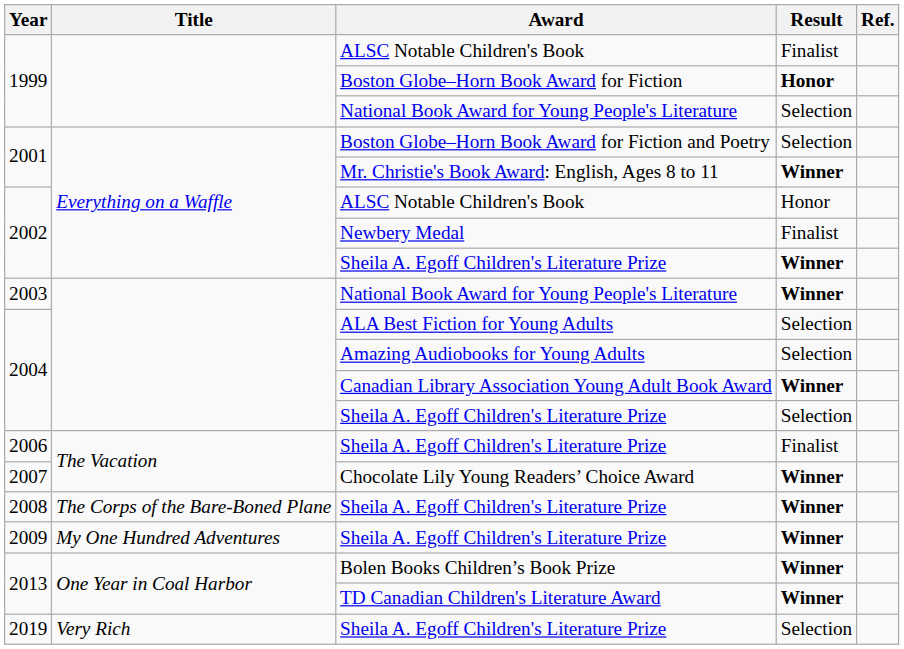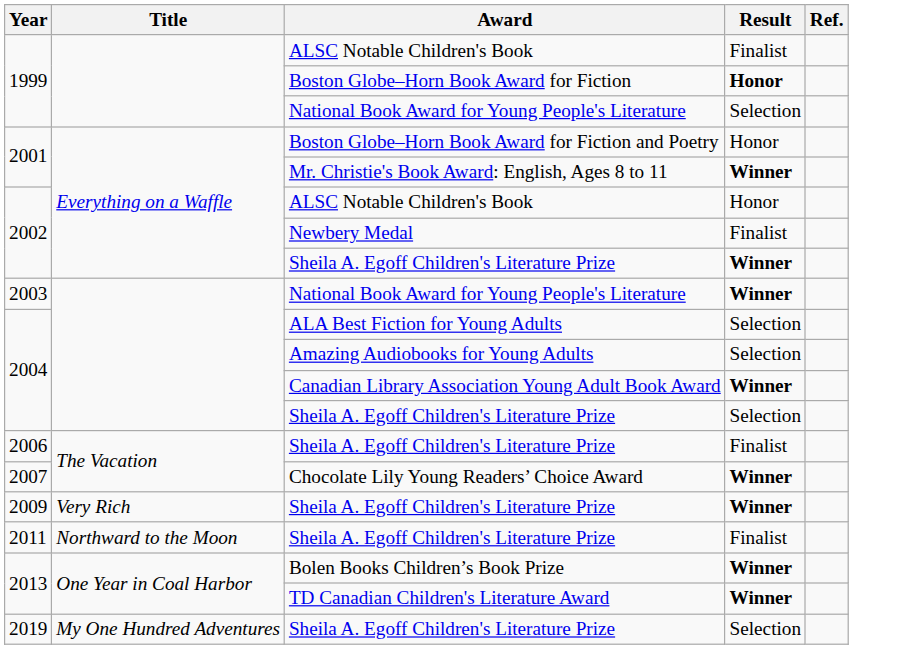 <table class="wikitable sortable mw-collapsible">
 <tr>
 <th>Year</th>
 <th>Title</th>
 <th>Award</th>
 <th>Result</th>
 <th>Ref.</th>
 </tr>
 <tr>
 <td rowspan="3">1999</td>
 <td rowspan="3"></td>
 <td><a href='#'>ALSC</a> Notable Children's Book</td>
 <td>Finalist</td>
 <td></td>
 </tr>
 <tr>
 <td><a href='#'>Boston Globe–Horn Book Award</a> for Fiction</td>
 <td><strong>Honor</strong></td>
 <td></td>
 </tr>
 <tr>
 <td><a href='#'>National Book Award for Young People's Literature</a></td>
 <td>Selection</td>
 <td></td>
 </tr>
 <tr>
 <td rowspan="2">2001</td>
 <td rowspan="5"><em><a href='#'>Everything on a Waffle</a></em></td>
 <td><a href='#'>Boston Globe–Horn Book Award</a> for Fiction and Poetry</td>
-<td>Selection</td>
+<td>Honor</td>
 <td></td>
 </tr>
 <tr>
 <td><a href='#'>Mr. Christie's Book Award</a>: English, Ages 8 to 11</td>
 <td><strong>Winner</strong></td>
 <td></td>
 </tr>
 <tr>
 <td rowspan="3">2002</td>
 <td><a href='#'>ALSC</a> Notable Children's Book</td>
 <td>Honor</td>
 <td></td>
 </tr>
 <tr>
 <td><a href='#'>Newbery Medal</a></td>
 <td>Finalist</td>
 <td></td>
 </tr>
 <tr>
 <td><a href='#'>Sheila A. Egoff Children's Literature Prize</a></td>
 <td><strong>Winner</strong></td>
 <td></td>
 </tr>
 <tr>
 <td>2003</td>
 <td rowspan="5"></td>
 <td><a href='#'>National Book Award for Young People's Literature</a></td>
 <td><strong>Winner</strong></td>
 <td></td>
 </tr>
 <tr>
 <td rowspan="4">2004</td>
 <td><a href='#'>ALA Best Fiction for Young Adults</a></td>
 <td>Selection</td>
 <td></td>
 </tr>
 <tr>
 <td><a href='#'>Amazing Audiobooks for Young Adults</a></td>
 <td>Selection</td>
 <td></td>
 </tr>
 <tr>
 <td><a href='#'>Canadian Library Association Young Adult Book Award</a></td>
 <td><strong>Winner</strong></td>
 <td></td>
 </tr>
 <tr>
 <td><a href='#'>Sheila A. Egoff Children's Literature Prize</a></td>
 <td>Selection</td>
 <td></td>
 </tr>
 <tr>
 <td rowspan="1">2006</td>
 <td rowspan="2"><em>The Vacation</em></td>
 <td><a href='#'>Sheila A. Egoff Children's Literature Prize</a></td>
 <td>Finalist</td>
 <td></td>
 </tr>
 <tr>
 <td>2007</td>
 <td>Chocolate Lily Young Readers’ Choice Award</td>
 <td><strong>Winner</strong></td>
 <td></td>
 </tr>
 <tr>
-<td rowspan="1">2008</td>
-<td><em>The Corps of the Bare-Boned Plane</em></td>
+<td rowspan="1">2009</td>
+<td><em>Very Rich</em></td>
 <td><a href='#'>Sheila A. Egoff Children's Literature Prize</a></td>
 <td><strong>Winner</strong></td>
 <td></td>
 </tr>
 <tr>
-<td rowspan="1">2009</td>
-<td><em>My One Hundred Adventures</em></td>
+<td rowspan="1">2011</td>
+<td><em>Northward to the Moon</em></td>
 <td><a href='#'>Sheila A. Egoff Children's Literature Prize</a></td>
-<td><strong>Winner</strong></td>
+<td>Finalist</td>
 <td></td>
 </tr>
 <tr>
 <td rowspan="2">2013</td>
 <td rowspan="2"><em>One Year in Coal Harbor</em></td>
 <td>Bolen Books Children’s Book Prize</td>
 <td><strong>Winner</strong></td>
 <td></td>
 </tr>
 <tr>
 <td><a href='#'>TD Canadian Children's Literature Award</a></td>
 <td><strong>Winner</strong></td>
 <td></td>
 </tr>
 <tr>
 <td rowspan="1">2019</td>
-<td><em>Very Rich</em></td>
+<td><em>My One Hundred Adventures</em></td>
 <td><a href='#'>Sheila A. Egoff Children's Literature Prize</a></td>
 <td>Selection</td>
 <td></td>
 </tr>
 </table>
